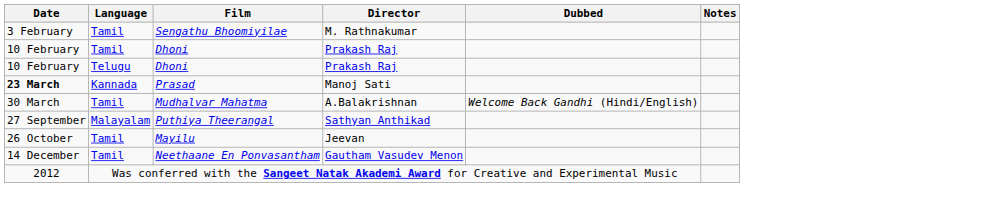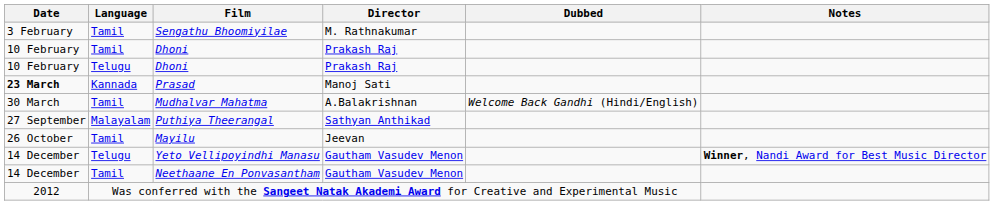 <table class="wikitable sortable">
 <tr bgcolor="#CCCCCC" align="center"|->
 <th>Date</th>
 <th>Language</th>
 <th>Film</th>
 <th>Director</th>
 <th>Dubbed</th>
 <th>Notes</th>
 </tr>
 <tr>
 <td>3 February</td>
 <td><a href='#'>Tamil</a></td>
 <td><em><a href='#'>Sengathu Bhoomiyilae</a></em></td>
 <td>M. Rathnakumar</td>
 <td></td>
 <td></td>
 </tr>
 <tr>
 <td>10 February</td>
 <td><a href='#'>Tamil</a></td>
 <td><em><a href='#'>Dhoni</a></em></td>
 <td><a href='#'>Prakash Raj</a></td>
 <td></td>
 <td></td>
 </tr>
 <tr>
 <td>10 February</td>
 <td><a href='#'>Telugu</a></td>
 <td><em><a href='#'>Dhoni</a></em></td>
 <td><a href='#'>Prakash Raj</a></td>
 <td></td>
 <td></td>
 </tr>
 <tr>
 <td><strong>23 March</strong></td>
 <td><a href='#'>Kannada</a></td>
 <td><em><a href='#'>Prasad</a></em></td>
 <td>Manoj Sati</td>
 <td></td>
 <td></td>
 </tr>
 <tr>
 <td>30 March</td>
 <td><a href='#'>Tamil</a></td>
 <td><em><a href='#'>Mudhalvar Mahatma</a></em></td>
 <td>A.Balakrishnan</td>
 <td><em>Welcome Back Gandhi</em> (Hindi/English)</td>
 <td></td>
 </tr>
 <tr>
 <td>27 September</td>
 <td><a href='#'>Malayalam</a></td>
 <td><em><a href='#'>Puthiya Theerangal</a></em></td>
 <td><a href='#'>Sathyan Anthikad</a></td>
 <td></td>
 <td></td>
 </tr>
 <tr>
 <td>26 October</td>
 <td><a href='#'>Tamil</a></td>
 <td><em><a href='#'>Mayilu</a></em></td>
 <td>Jeevan</td>
 <td></td>
 <td></td>
 </tr>
 <tr>
 <td>14 December</td>
+<td><a href='#'>Telugu</a></td>
+<td><em><a href='#'>Yeto Vellipoyindhi Manasu</a></em></td>
+<td><a href='#'>Gautham Vasudev Menon</a></td>
+<td></td>
+<td> <strong>Winner</strong>, <a href='#'>Nandi Award for Best Music Director</a></td>
+</tr>
+<tr>
+<td>14 December</td>
 <td><a href='#'>Tamil</a></td>
 <td><em><a href='#'>Neethaane En Ponvasantham</a></em></td>
 <td><a href='#'>Gautham Vasudev Menon</a></td>
 <td></td>
 <td></td>
 </tr>
 <tr>
 <td style="text-align:center;">2012</td>
 <td colspan="4" style="text-align:center;">Was conferred with the <strong><a href='#'>Sangeet Natak Akademi Award</a></strong> for Creative and Experimental Music</td>
 <td></td>
 </tr>
 </table>
